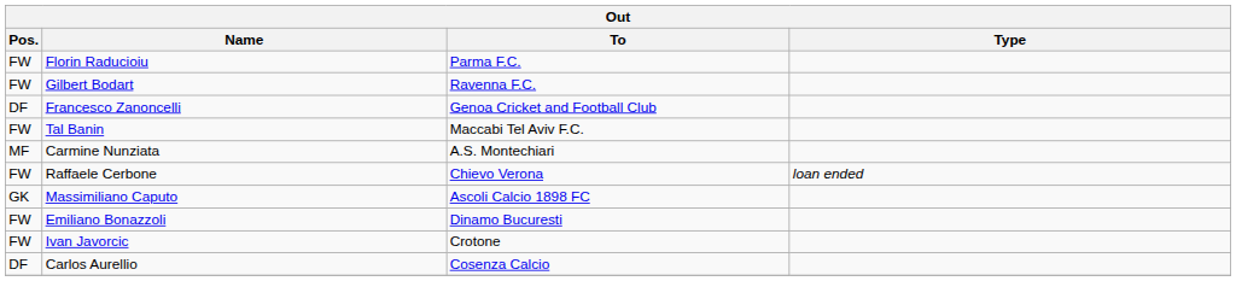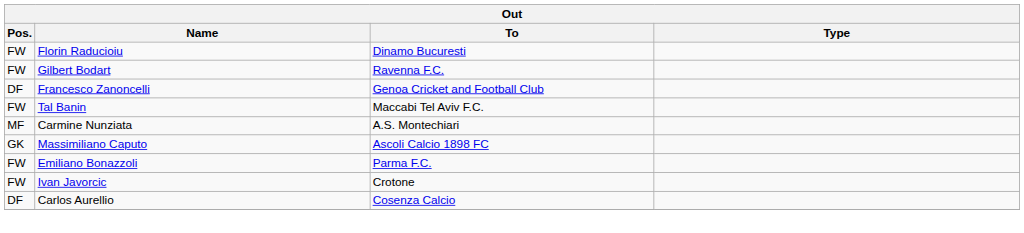 <table class="wikitable" style="font-size:90%;">
 <tr>
 <th colspan="4">Out</th>
 </tr>
 <tr>
 <th width=3%>Pos.</th>
 <th width=33%>Name</th>
 <th width=28%>To</th>
 <th width=36%>Type</th>
 </tr>
 <tr>
 <td>FW</td>
 <td><a href='#'>Florin Raducioiu</a></td>
-<td><a href='#'>Parma F.C.</a></td>
+<td><a href='#'>Dinamo Bucuresti</a></td>
 <td></td>
 </tr>
 <tr>
 <td>FW</td>
 <td><a href='#'>Gilbert Bodart</a></td>
 <td><a href='#'>Ravenna F.C.</a></td>
 <td></td>
 </tr>
 <tr>
 <td>DF</td>
 <td><a href='#'>Francesco Zanoncelli</a></td>
 <td><a href='#'>Genoa Cricket and Football Club</a></td>
 <td></td>
 </tr>
 <tr>
 <td>FW</td>
 <td><a href='#'>Tal Banin</a></td>
 <td>Maccabi Tel Aviv F.C.</td>
 <td></td>
 </tr>
 <tr>
 <td>MF</td>
 <td>Carmine Nunziata</td>
 <td>A.S. Montechiari</td>
 <td></td>
 </tr>
 <tr>
-<td>FW</td>
-<td>Raffaele Cerbone</td>
-<td><a href='#'>Chievo Verona</a></td>
-<td><em>loan ended</em></td>
-</tr>
-<tr>
 <td>GK</td>
 <td><a href='#'>Massimiliano Caputo</a></td>
 <td><a href='#'>Ascoli Calcio 1898 FC</a></td>
 <td></td>
 </tr>
 <tr>
 <td>FW</td>
 <td><a href='#'>Emiliano Bonazzoli</a></td>
-<td><a href='#'>Dinamo Bucuresti</a></td>
+<td><a href='#'>Parma F.C.</a></td>
 <td></td>
 </tr>
 <tr>
 <td>FW</td>
 <td><a href='#'>Ivan Javorcic</a></td>
 <td>Crotone</td>
 <td></td>
 </tr>
 <tr>
 <td>DF</td>
 <td>Carlos Aurellio</td>
 <td><a href='#'>Cosenza Calcio</a></td>
 <td></td>
 </tr>
 <tr>
 </tr>
 </table>
